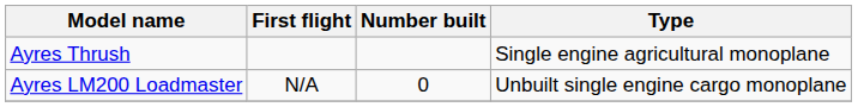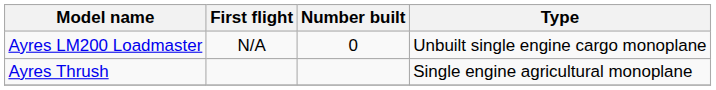 <table class="wikitable sortable">
 <tr>
 <th>Model name</th>
 <th>First flight</th>
 <th>Number built</th>
 <th>Type</th>
 </tr>
 <tr>
+<td align=left><a href='#'>Ayres LM200 Loadmaster</a></td>
+<td align=center>N/A</td>
+<td align=center>0</td>
+<td align=left>Unbuilt single engine cargo monoplane</td>
+</tr>
+<tr>
 <td align=left><a href='#'>Ayres Thrush</a></td>
 <td align=center></td>
 <td align=center></td>
 <td align=left>Single engine agricultural monoplane</td>
 </tr>
 <tr>
-<td align=left><a href='#'>Ayres LM200 Loadmaster</a></td>
-<td align=center>N/A</td>
-<td align=center>0</td>
-<td align=left>Unbuilt single engine cargo monoplane</td>
-</tr>
-<tr>
 </tr>
 </table>
